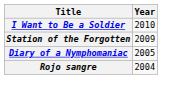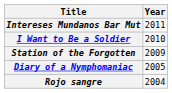 <table class="wikitable">
 <tr>
 <th scope="col">Title</th>
 <th scope="col">Year</th>
+</tr>
+<tr>
+<th scope="col"><em>Intereses Mundanos Bar Mut</em></th>
+<td>2011</td>
 </tr>
 <tr>
 <th scope="col"><em><a href='#'>I Want to Be a Soldier</a></em></th>
 <td>2010</td>
 </tr>
 <tr>
 <th scope="col"><em>Station of the Forgotten</em></th>
 <td>2009</td>
 </tr>
 <tr>
 <th scope="col"><em><a href='#'>Diary of a Nymphomaniac</a></em></th>
 <td>2005</td>
 </tr>
 <tr>
 <th scope="col"><em>Rojo sangre</em></th>
 <td>2004</td>
 </tr>
 </table>
